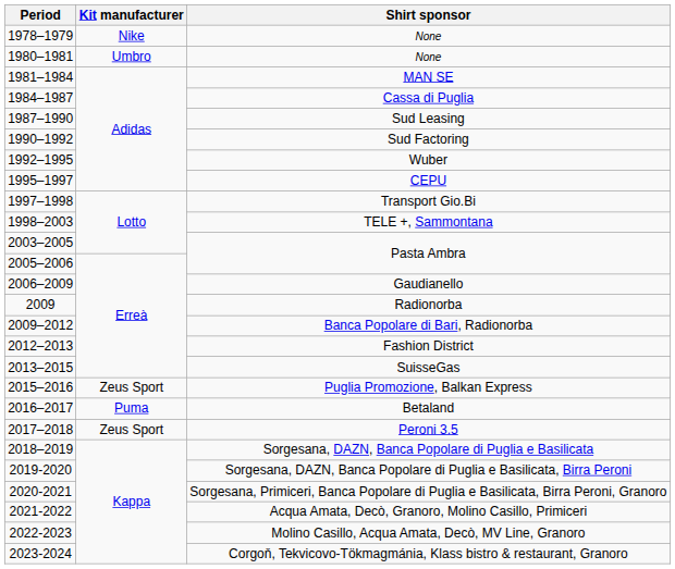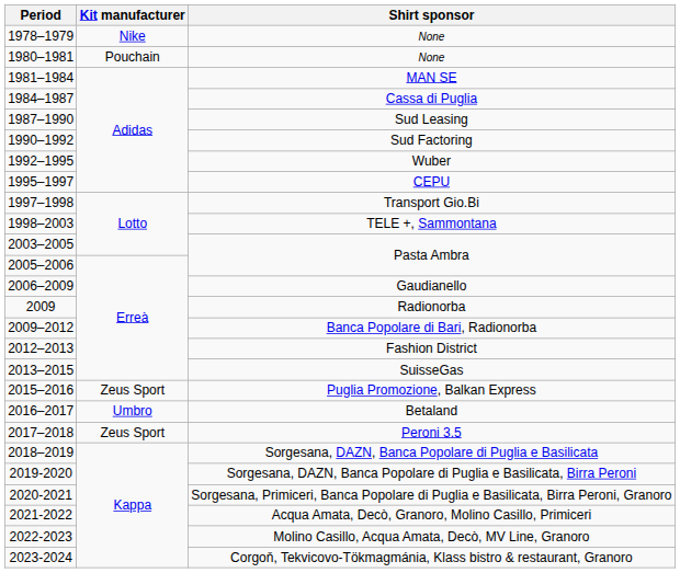 <table class="wikitable" style="text-align: center">
 <tr>
 <th>Period</th>
 <th><a href='#'>Kit</a> manufacturer</th>
 <th>Shirt sponsor</th>
 </tr>
 <tr>
 <td>1978–1979</td>
 <td><a href='#'>Nike</a></td>
 <td><small><em>None</em></small></td>
 </tr>
 <tr>
 <td>1980–1981</td>
-<td rowspan=1><a href='#'>Umbro</a></td>
+<td>Pouchain</td>
 <td><small><em>None</em></small></td>
 </tr>
 <tr>
 <td>1981–1984</td>
 <td rowspan=6><a href='#'>Adidas</a></td>
 <td><a href='#'>MAN SE</a></td>
 </tr>
 <tr>
 <td>1984–1987</td>
 <td><a href='#'>Cassa di Puglia</a></td>
 </tr>
 <tr>
 <td>1987–1990</td>
 <td>Sud Leasing</td>
 </tr>
 <tr>
 <td>1990–1992</td>
 <td>Sud Factoring</td>
 </tr>
 <tr>
 <td>1992–1995</td>
 <td>Wuber</td>
 </tr>
 <tr>
 <td>1995–1997</td>
 <td><a href='#'>CEPU</a></td>
 </tr>
 <tr>
 <td>1997–1998</td>
 <td rowspan=3><a href='#'>Lotto</a></td>
 <td>Transport Gio.Bi</td>
 </tr>
 <tr>
 <td>1998–2003</td>
 <td>TELE +, <a href='#'>Sammontana</a></td>
 </tr>
 <tr>
 <td>2003–2005</td>
 <td rowspan=2>Pasta Ambra</td>
 </tr>
 <tr>
 <td>2005–2006</td>
 <td rowspan=6><a href='#'>Erreà</a></td>
 </tr>
 <tr>
 <td>2006–2009</td>
 <td>Gaudianello</td>
 </tr>
 <tr>
 <td>2009</td>
 <td>Radionorba</td>
 </tr>
 <tr>
 <td>2009–2012</td>
 <td><a href='#'>Banca Popolare di Bari</a>, Radionorba</td>
 </tr>
 <tr>
 <td>2012–2013</td>
 <td>Fashion District</td>
 </tr>
 <tr>
 <td>2013–2015</td>
 <td>SuisseGas</td>
 </tr>
 <tr>
 <td>2015–2016</td>
 <td rowspan=1>Zeus Sport</td>
 <td><a href='#'>Puglia Promozione</a>, Balkan Express</td>
 </tr>
 <tr>
 <td>2016–2017</td>
-<td><a href='#'>Puma</a></td>
+<td rowspan=1><a href='#'>Umbro</a></td>
 <td>Betaland</td>
 </tr>
 <tr>
 <td>2017–2018</td>
 <td rowspan=1>Zeus Sport</td>
 <td><a href='#'>Peroni 3.5</a></td>
 </tr>
 <tr>
 <td>2018–2019</td>
 <td rowspan="6"><a href='#'>Kappa</a></td>
 <td>Sorgesana, <a href='#'>DAZN</a>, <a href='#'>Banca Popolare di Puglia e Basilicata</a></td>
 </tr>
 <tr>
 <td>2019-2020</td>
 <td>Sorgesana, DAZN, Banca Popolare di Puglia e Basilicata, <a href='#'>Birra Peroni</a></td>
 </tr>
 <tr>
 <td>2020-2021</td>
 <td>Sorgesana, Primiceri, Banca Popolare di Puglia e Basilicata, Birra Peroni, Granoro</td>
 </tr>
 <tr>
 <td>2021-2022</td>
 <td>Acqua Amata, Decò, Granoro, Molino Casillo, Primiceri</td>
 </tr>
 <tr>
 <td>2022-2023</td>
 <td>Molino Casillo, Acqua Amata, Decò, MV Line, Granoro</td>
 </tr>
 <tr>
 <td>2023-2024</td>
 <td>Corgoň, Tekvicovo-Tökmagmánia, Klass bistro & restaurant, Granoro</td>
 </tr>
 </table>
